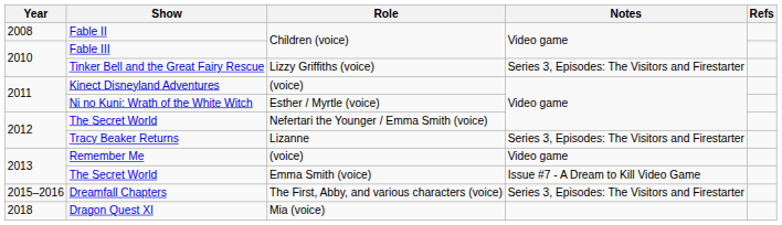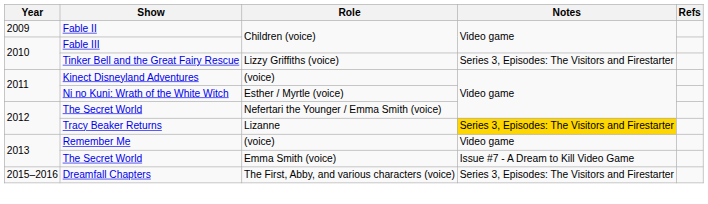 <table class="wikitable">
 <tr>
 <th>Year</th>
 <th>Show</th>
 <th>Role</th>
 <th>Notes</th>
 <th>Refs</th>
 </tr>
 <tr>
-<td>2008</td>
+<td>2009</td>
 <td><a href='#'>Fable II</a></td>
 <td rowspan="2">Children (voice)</td>
 <td rowspan="2">Video game</td>
 <td></td>
 </tr>
 <tr>
 <td rowspan="2">2010</td>
 <td><a href='#'>Fable III</a></td>
 <td></td>
 </tr>
 <tr>
 <td><a href='#'>Tinker Bell and the Great Fairy Rescue</a></td>
 <td>Lizzy Griffiths (voice)</td>
 <td>Series 3, Episodes: The Visitors and Firestarter</td>
 <td></td>
 </tr>
 <tr>
 <td rowspan="2">2011</td>
 <td><a href='#'>Kinect Disneyland Adventures</a></td>
 <td>(voice)</td>
 <td rowspan="3">Video game</td>
 <td></td>
 </tr>
 <tr>
 <td><a href='#'>Ni no Kuni: Wrath of the White Witch</a></td>
 <td>Esther / Myrtle (voice)</td>
 <td></td>
 </tr>
 <tr>
 <td rowspan="2">2012</td>
 <td><a href='#'>The Secret World</a></td>
 <td>Nefertari the Younger / Emma Smith (voice)</td>
 <td></td>
 </tr>
 <tr>
 <td><a href='#'>Tracy Beaker Returns</a></td>
 <td>Lizanne</td>
-<td>Series 3, Episodes: The Visitors and Firestarter</td>
+<td style="background: gold;">Series 3, Episodes: The Visitors and Firestarter</td>
 <td></td>
 </tr>
 <tr>
 <td rowspan="2">2013</td>
 <td><a href='#'>Remember Me</a></td>
 <td>(voice)</td>
 <td>Video game</td>
 <td></td>
 </tr>
 <tr>
 <td><a href='#'>The Secret World</a></td>
 <td>Emma Smith (voice)</td>
 <td>Issue #7 - A Dream to Kill Video Game</td>
 <td></td>
 </tr>
 <tr>
 <td>2015–2016</td>
 <td><a href='#'>Dreamfall Chapters</a></td>
 <td>The First, Abby, and various characters (voice)</td>
 <td>Series 3, Episodes: The Visitors and Firestarter</td>
 <td></td>
 </tr>
-<tr>
-<td>2018</td>
-<td><a href='#'>Dragon Quest XI</a></td>
-<td>Mia (voice)</td>
-<td></td>
-<td></td>
-</tr>
 </table>
